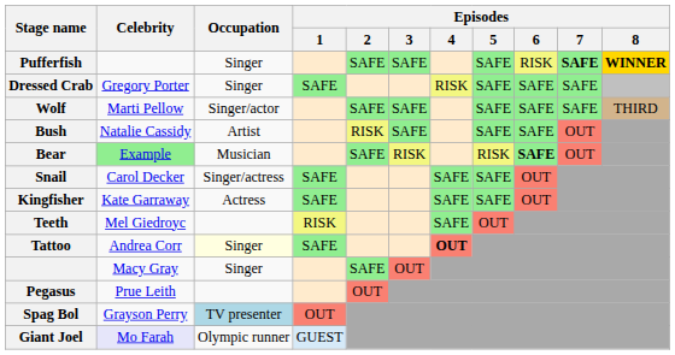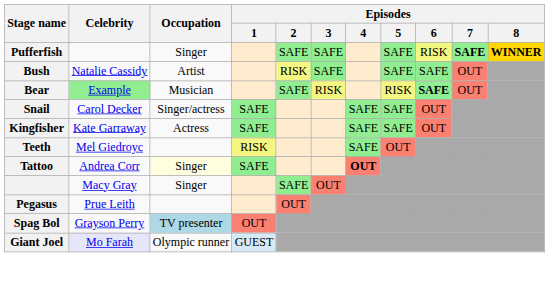 <table class="wikitable" style="text-align:center; ">
 <tr>
 <th rowspan=2>Stage name</th>
 <th rowspan=2>Celebrity</th>
 <th rowspan=2>Occupation</th>
 <th colspan="8">Episodes</th>
 </tr>
 <tr>
 <th rowspan="1">1</th>
 <th rowspan="1">2</th>
 <th rowspan="1">3</th>
 <th rowspan="1">4</th>
 <th rowspan="1">5</th>
 <th rowspan="1">6</th>
 <th rowspan="1">7</th>
 <th rowspan="1">8</th>
 </tr>
 <tr>
 <th>Pufferfish</th>
 <td></td>
 <td>Singer</td>
 <td bgcolor="#FFEBCD"></td>
 <td bgcolor="lightgreen">SAFE</td>
 <td bgcolor="lightgreen">SAFE</td>
 <td bgcolor="#FFEBCD"></td>
 <td bgcolor="lightgreen">SAFE</td>
 <td bgcolor="#F3F781">RISK</td>
 <td bgcolor="lightgreen"><strong>SAFE</strong></td>
 <td bgcolor=gold><strong>WINNER</strong></td>
-</tr>
-<tr>
-<th>Dressed Crab</th>
-<td><a href='#'>Gregory Porter</a></td>
-<td>Singer</td>
-<td bgcolor="lightgreen">SAFE</td>
-<td bgcolor="#FFEBCD"></td>
-<td bgcolor="#FFEBCD"></td>
-<td bgcolor="#F3F781">RISK</td>
-<td bgcolor="lightgreen">SAFE</td>
-<td bgcolor="lightgreen">SAFE</td>
-<td bgcolor="lightgreen">SAFE</td>
-<td bgcolor=silver></td>
-</tr>
-<tr>
-<th>Wolf</th>
-<td><a href='#'>Marti Pellow</a></td>
-<td>Singer/actor</td>
-<td bgcolor="#FFEBCD"></td>
-<td bgcolor="lightgreen">SAFE</td>
-<td bgcolor="lightgreen">SAFE</td>
-<td bgcolor="#FFEBCD"></td>
-<td bgcolor="lightgreen">SAFE</td>
-<td bgcolor="lightgreen">SAFE</td>
-<td bgcolor="lightgreen">SAFE</td>
-<td bgcolor=tan>THIRD</td>
 </tr>
 <tr>
 <th>Bush</th>
 <td><a href='#'>Natalie Cassidy</a></td>
 <td>Artist</td>
 <td bgcolor="#FFEBCD"></td>
 <td bgcolor="#F3F781">RISK</td>
 <td bgcolor="lightgreen">SAFE</td>
 <td bgcolor="#FFEBCD"></td>
 <td bgcolor="lightgreen">SAFE</td>
 <td bgcolor="lightgreen">SAFE</td>
 <td bgcolor="salmon">OUT</td>
 <td colspan="1" bgcolor="darkgrey"></td>
 </tr>
 <tr>
 <th>Bear</th>
 <td style="background: lightgreen;"><a href='#'>Example</a></td>
 <td>Musician</td>
 <td bgcolor="#FFEBCD"></td>
 <td bgcolor="lightgreen">SAFE</td>
 <td bgcolor="#F3F781">RISK</td>
 <td bgcolor="#FFEBCD"></td>
 <td bgcolor="#F3F781">RISK</td>
 <td bgcolor="lightgreen"><strong>SAFE</strong></td>
 <td bgcolor="salmon">OUT</td>
 <td colspan="1" bgcolor="darkgrey"></td>
 </tr>
 <tr>
 <th>Snail</th>
 <td><a href='#'>Carol Decker</a></td>
 <td>Singer/actress</td>
 <td bgcolor="lightgreen">SAFE</td>
 <td bgcolor="#FFEBCD"></td>
 <td bgcolor="#FFEBCD"></td>
 <td bgcolor="lightgreen">SAFE</td>
 <td bgcolor="lightgreen">SAFE</td>
 <td bgcolor="salmon">OUT</td>
 <td colspan="2" bgcolor="darkgrey"></td>
 </tr>
 <tr>
 <th>Kingfisher</th>
 <td><a href='#'>Kate Garraway</a></td>
 <td>Actress</td>
 <td bgcolor="lightgreen">SAFE</td>
 <td bgcolor="#FFEBCD"></td>
 <td bgcolor="#FFEBCD"></td>
 <td bgcolor="lightgreen">SAFE</td>
 <td bgcolor="lightgreen">SAFE</td>
 <td bgcolor="salmon">OUT</td>
 <td colspan="2" bgcolor="darkgrey"></td>
 </tr>
 <tr>
 <th>Teeth</th>
 <td><a href='#'>Mel Giedroyc</a></td>
 <td></td>
 <td bgcolor="#F3F781">RISK</td>
 <td bgcolor="#FFEBCD"></td>
 <td bgcolor="#FFEBCD"></td>
 <td bgcolor="lightgreen">SAFE</td>
 <td bgcolor="salmon">OUT</td>
 <td colspan="3" bgcolor="darkgrey"></td>
 </tr>
 <tr>
 <th>Tattoo</th>
 <td><a href='#'>Andrea Corr</a></td>
 <td style="background: lightyellow;">Singer</td>
 <td bgcolor="lightgreen">SAFE</td>
 <td bgcolor="#FFEBCD"></td>
 <td bgcolor="#FFEBCD"></td>
 <td bgcolor="salmon"><strong>OUT</strong></td>
 <td colspan="4" bgcolor="darkgrey"></td>
 </tr>
 <tr>
 <th></th>
 <td><a href='#'>Macy Gray</a></td>
 <td>Singer</td>
 <td bgcolor="#FFEBCD"></td>
 <td bgcolor="lightgreen">SAFE</td>
 <td bgcolor="salmon">OUT</td>
 <td colspan="5" bgcolor="darkgrey"></td>
 </tr>
 <tr>
 <th>Pegasus</th>
 <td><a href='#'>Prue Leith</a></td>
 <td></td>
 <td bgcolor="#FFEBCD"></td>
 <td bgcolor="salmon">OUT</td>
 <td colspan="6" bgcolor="darkgrey"></td>
 </tr>
 <tr>
 <th>Spag Bol</th>
 <td><a href='#'>Grayson Perry</a></td>
 <td style="background: lightblue;">TV presenter</td>
 <td bgcolor="salmon">OUT</td>
 <td colspan="7" bgcolor="darkgrey"></td>
 </tr>
 <tr>
 <th>Giant Joel</th>
 <td style="background: lavender;"><a href='#'>Mo Farah</a></td>
 <td>Olympic runner</td>
 <td bgcolor="#D6EAF8">GUEST</td>
 <td colspan="7" bgcolor="darkgrey"></td>
 </tr>
 </table>
